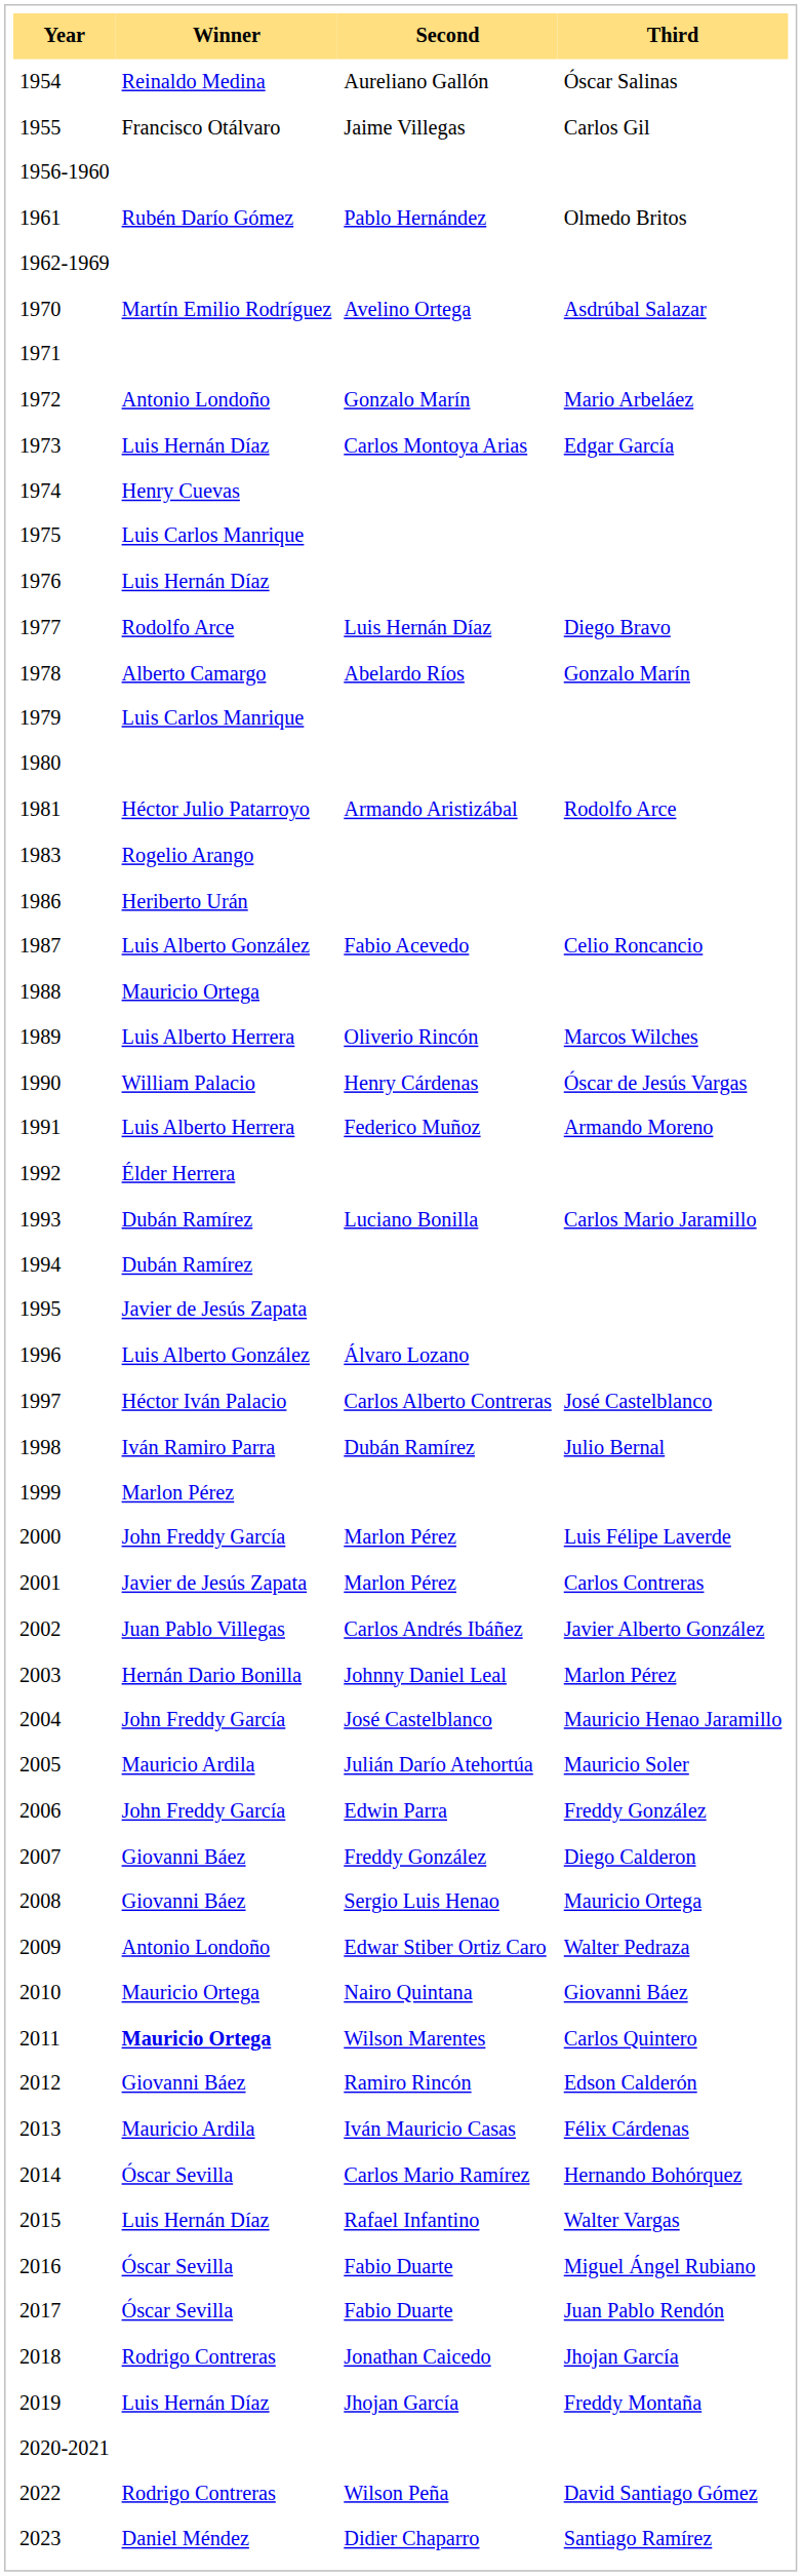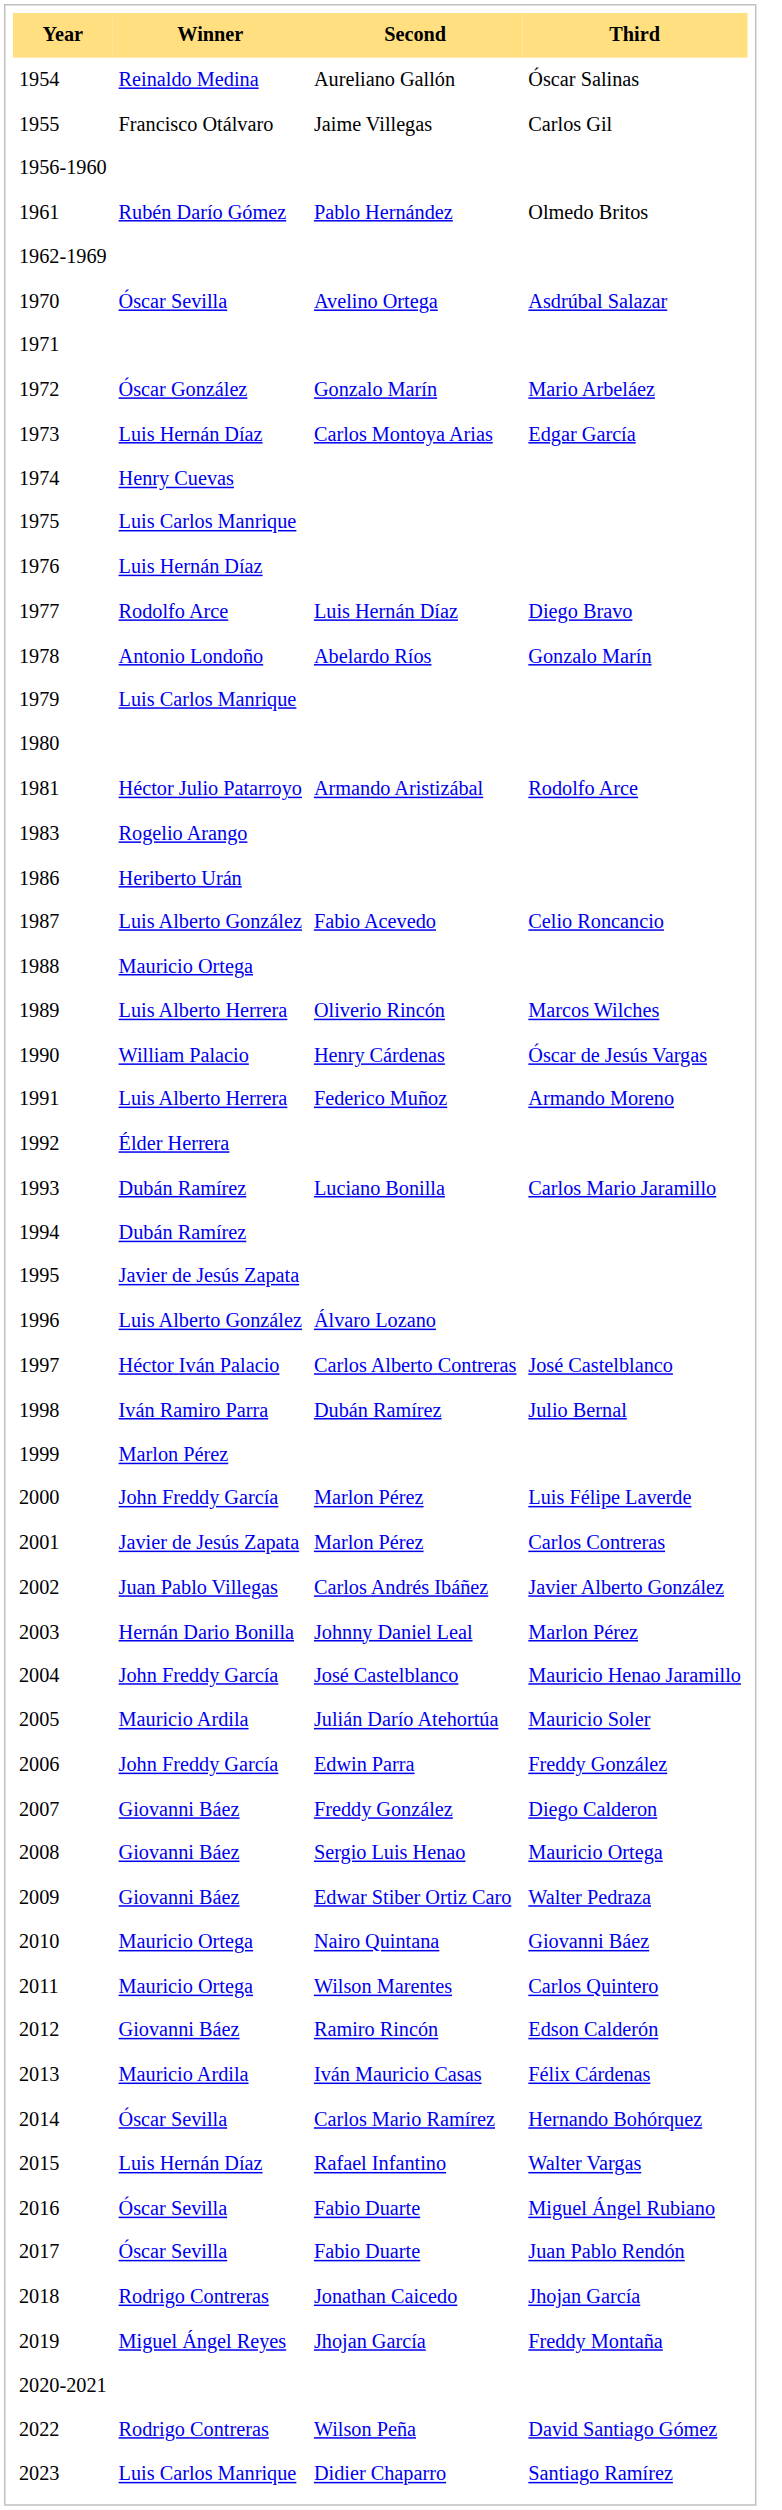 <table cellpadding="4" cellspacing="0" style="border: 1px solid silver; color: black; margin: 0 0 0.5em 0; background-color: white; padding: 5px; text-align: left; font-size:85%; vertical-align: top; line-height:1.6em;">
 <tr>
 <th scope=col; align="center" bgcolor="FFDF80">Year</th>
 <th scope=col; align="center" bgcolor="FFDF80">Winner</th>
 <th scope=col; align="center" bgcolor="FFDF80">Second</th>
 <th scope=col; align="center" bgcolor="FFDF80">Third</th>
 </tr>
 <tr>
 <td>1954</td>
 <td> <a href='#'>Reinaldo Medina</a></td>
 <td> Aureliano Gallón</td>
 <td> Óscar Salinas</td>
 </tr>
 <tr>
 <td>1955</td>
 <td> Francisco Otálvaro</td>
 <td> Jaime Villegas</td>
 <td> Carlos Gil</td>
 </tr>
 <tr>
 <td>1956-1960</td>
 <td colspan=3></td>
 </tr>
 <tr>
 <td>1961</td>
 <td> <a href='#'>Rubén Darío Gómez</a></td>
 <td> <a href='#'>Pablo Hernández</a></td>
 <td> Olmedo Britos</td>
 </tr>
 <tr>
 <td>1962-1969</td>
 <td colspan=3></td>
 </tr>
 <tr>
 <td>1970</td>
-<td> <a href='#'>Martín Emilio Rodríguez</a></td>
+<td> <a href='#'>Óscar Sevilla</a></td>
 <td> <a href='#'>Avelino Ortega</a></td>
 <td> <a href='#'>Asdrúbal Salazar</a></td>
 </tr>
 <tr>
 <td>1971</td>
 <td colspan=3></td>
 </tr>
 <tr>
 <td>1972</td>
-<td> <a href='#'>Antonio Londoño</a></td>
+<td> <a href='#'>Óscar González</a></td>
 <td> <a href='#'>Gonzalo Marín</a></td>
 <td> <a href='#'>Mario Arbeláez</a></td>
 </tr>
 <tr>
 <td>1973</td>
 <td> <a href='#'>Luis Hernán Díaz</a></td>
 <td> <a href='#'>Carlos Montoya Arias</a></td>
 <td> <a href='#'>Edgar García</a></td>
 </tr>
 <tr>
 <td>1974</td>
 <td> <a href='#'>Henry Cuevas</a></td>
 <td></td>
 <td></td>
 </tr>
 <tr>
 <td>1975</td>
 <td> <a href='#'>Luis Carlos Manrique</a></td>
 <td></td>
 <td></td>
 </tr>
 <tr>
 <td>1976</td>
 <td> <a href='#'>Luis Hernán Díaz</a></td>
 <td></td>
 <td></td>
 </tr>
 <tr>
 <td>1977</td>
 <td> <a href='#'>Rodolfo Arce</a></td>
 <td> <a href='#'>Luis Hernán Díaz</a></td>
 <td> <a href='#'>Diego Bravo</a></td>
 </tr>
 <tr>
 <td>1978</td>
-<td> <a href='#'>Alberto Camargo</a></td>
+<td> <a href='#'>Antonio Londoño</a></td>
 <td> <a href='#'>Abelardo Ríos</a></td>
 <td> <a href='#'>Gonzalo Marín</a></td>
 </tr>
 <tr>
 <td>1979</td>
 <td> <a href='#'>Luis Carlos Manrique </a></td>
 <td></td>
 <td></td>
 </tr>
 <tr>
 <td>1980</td>
 <td colspan=3></td>
 </tr>
 <tr>
 <td>1981</td>
 <td> <a href='#'>Héctor Julio Patarroyo</a></td>
 <td> <a href='#'>Armando Aristizábal</a></td>
 <td> <a href='#'>Rodolfo Arce</a></td>
 </tr>
 <tr>
 <td>1983</td>
 <td> <a href='#'>Rogelio Arango</a></td>
 <td></td>
 <td></td>
 </tr>
 <tr>
 <td>1986</td>
 <td> <a href='#'>Heriberto Urán</a></td>
 <td></td>
 <td></td>
 </tr>
 <tr>
 <td>1987</td>
 <td> <a href='#'>Luis Alberto González</a></td>
 <td> <a href='#'>Fabio Acevedo</a></td>
 <td> <a href='#'>Celio Roncancio</a></td>
 </tr>
 <tr>
 <td>1988</td>
 <td> <a href='#'>Mauricio Ortega</a></td>
 <td></td>
 <td></td>
 </tr>
 <tr>
 <td>1989</td>
 <td> <a href='#'>Luis Alberto Herrera</a></td>
 <td> <a href='#'>Oliverio Rincón</a></td>
 <td> <a href='#'>Marcos Wilches</a></td>
 </tr>
 <tr>
 <td>1990</td>
 <td> <a href='#'>William Palacio</a></td>
 <td> <a href='#'>Henry Cárdenas</a></td>
 <td> <a href='#'>Óscar de Jesús Vargas</a></td>
 </tr>
 <tr>
 <td>1991</td>
 <td> <a href='#'>Luis Alberto Herrera</a></td>
 <td> <a href='#'>Federico Muñoz</a></td>
 <td> <a href='#'>Armando Moreno</a></td>
 </tr>
 <tr>
 <td>1992</td>
 <td> <a href='#'>Élder Herrera</a></td>
 <td></td>
 <td></td>
 </tr>
 <tr i>
 <td>1993</td>
 <td> <a href='#'>Dubán Ramírez</a></td>
 <td> <a href='#'>Luciano Bonilla</a></td>
 <td> <a href='#'>Carlos Mario Jaramillo</a></td>
 </tr>
 <tr>
 <td>1994</td>
 <td> <a href='#'>Dubán Ramírez</a></td>
 <td></td>
 <td></td>
 </tr>
 <tr>
 <td>1995</td>
 <td> <a href='#'>Javier de Jesús Zapata</a></td>
 <td></td>
 <td></td>
 </tr>
 <tr>
 <td>1996</td>
 <td> <a href='#'>Luis Alberto González</a></td>
 <td> <a href='#'>Álvaro Lozano</a></td>
 <td></td>
 </tr>
 <tr>
 <td>1997</td>
 <td> <a href='#'>Héctor Iván Palacio</a></td>
 <td> <a href='#'>Carlos Alberto Contreras</a></td>
 <td> <a href='#'>José Castelblanco</a></td>
 </tr>
 <tr>
 <td>1998</td>
 <td> <a href='#'>Iván Ramiro Parra</a></td>
 <td> <a href='#'>Dubán Ramírez</a></td>
 <td> <a href='#'>Julio Bernal</a></td>
 </tr>
 <tr>
 <td>1999</td>
 <td> <a href='#'>Marlon Pérez</a></td>
 <td></td>
 <td></td>
 </tr>
 <tr>
 <td>2000</td>
 <td> <a href='#'>John Freddy García</a></td>
 <td> <a href='#'>Marlon Pérez</a></td>
 <td> <a href='#'>Luis Félipe Laverde</a></td>
 </tr>
 <tr>
 <td>2001</td>
 <td> <a href='#'>Javier de Jesús Zapata</a></td>
 <td> <a href='#'>Marlon Pérez</a></td>
 <td> <a href='#'>Carlos Contreras</a></td>
 </tr>
 <tr>
 <td>2002</td>
 <td> <a href='#'>Juan Pablo Villegas</a></td>
 <td> <a href='#'>Carlos Andrés Ibáñez</a></td>
 <td> <a href='#'>Javier Alberto González</a></td>
 </tr>
 <tr>
 <td>2003</td>
 <td> <a href='#'>Hernán Dario Bonilla</a></td>
 <td> <a href='#'>Johnny Daniel Leal</a></td>
 <td> <a href='#'>Marlon Pérez</a></td>
 </tr>
 <tr>
 <td>2004</td>
 <td> <a href='#'>John Freddy García</a></td>
 <td> <a href='#'>José Castelblanco</a></td>
 <td> <a href='#'>Mauricio Henao Jaramillo</a></td>
 </tr>
 <tr>
 <td>2005</td>
 <td> <a href='#'>Mauricio Ardila</a></td>
 <td> <a href='#'>Julián Darío Atehortúa</a></td>
 <td> <a href='#'>Mauricio Soler</a></td>
 </tr>
 <tr>
 <td>2006</td>
 <td> <a href='#'>John Freddy García</a></td>
 <td> <a href='#'>Edwin Parra</a></td>
 <td> <a href='#'>Freddy González</a></td>
 </tr>
 <tr>
 <td>2007</td>
 <td> <a href='#'>Giovanni Báez</a></td>
 <td> <a href='#'>Freddy González</a></td>
 <td> <a href='#'>Diego Calderon</a></td>
 </tr>
 <tr>
 <td>2008</td>
 <td> <a href='#'>Giovanni Báez</a></td>
 <td> <a href='#'>Sergio Luis Henao</a></td>
 <td> <a href='#'>Mauricio Ortega</a></td>
 </tr>
 <tr>
 <td>2009</td>
-<td> <a href='#'>Antonio Londoño</a></td>
+<td> <a href='#'>Giovanni Báez</a></td>
 <td> <a href='#'>Edwar Stiber Ortiz Caro</a></td>
 <td> <a href='#'>Walter Pedraza</a></td>
 </tr>
 <tr>
 <td>2010</td>
 <td> <a href='#'>Mauricio Ortega</a></td>
 <td> <a href='#'>Nairo Quintana</a></td>
 <td> <a href='#'>Giovanni Báez</a></td>
 </tr>
 <tr>
 <td>2011</td>
-<td><strong> <a href='#'>Mauricio Ortega</a></strong></td>
+<td> <a href='#'>Mauricio Ortega</a></td>
 <td> <a href='#'>Wilson Marentes</a></td>
 <td> <a href='#'>Carlos Quintero</a></td>
 </tr>
 <tr>
 <td>2012</td>
 <td> <a href='#'>Giovanni Báez</a></td>
 <td> <a href='#'>Ramiro Rincón</a></td>
 <td> <a href='#'>Edson Calderón</a></td>
 </tr>
 <tr>
 <td>2013</td>
 <td> <a href='#'>Mauricio Ardila</a></td>
 <td> <a href='#'>Iván Mauricio Casas</a></td>
 <td> <a href='#'>Félix Cárdenas</a></td>
 </tr>
 <tr>
 <td>2014</td>
 <td> <a href='#'>Óscar Sevilla</a></td>
 <td> <a href='#'>Carlos Mario Ramírez</a></td>
 <td> <a href='#'>Hernando Bohórquez</a></td>
 </tr>
 <tr>
 <td>2015</td>
 <td> <a href='#'>Luis Hernán Díaz</a></td>
 <td> <a href='#'>Rafael Infantino</a></td>
 <td> <a href='#'>Walter Vargas</a></td>
 </tr>
 <tr>
 <td>2016</td>
 <td> <a href='#'>Óscar Sevilla</a></td>
 <td> <a href='#'>Fabio Duarte</a></td>
 <td> <a href='#'>Miguel Ángel Rubiano</a></td>
 </tr>
 <tr>
 <td>2017</td>
 <td> <a href='#'>Óscar Sevilla</a></td>
 <td> <a href='#'>Fabio Duarte</a></td>
 <td> <a href='#'>Juan Pablo Rendón</a></td>
 </tr>
 <tr>
 <td>2018</td>
 <td> <a href='#'>Rodrigo Contreras</a></td>
 <td> <a href='#'>Jonathan Caicedo</a></td>
 <td> <a href='#'>Jhojan García</a></td>
 </tr>
 <tr>
 <td>2019</td>
-<td> <a href='#'>Luis Hernán Díaz</a></td>
+<td> <a href='#'>Miguel Ángel Reyes</a></td>
 <td> <a href='#'>Jhojan García</a></td>
 <td> <a href='#'>Freddy Montaña</a></td>
 </tr>
 <tr>
 <td>2020-2021</td>
 <td colspan=3></td>
 </tr>
 <tr>
 <td>2022</td>
 <td> <a href='#'>Rodrigo Contreras</a></td>
 <td> <a href='#'>Wilson Peña</a></td>
 <td> <a href='#'>David Santiago Gómez</a></td>
 </tr>
 <tr>
 <td>2023</td>
-<td> <a href='#'>Daniel Méndez</a></td>
+<td> <a href='#'>Luis Carlos Manrique</a></td>
 <td> <a href='#'>Didier Chaparro</a></td>
 <td> <a href='#'>Santiago Ramírez</a></td>
 </tr>
 </table>
